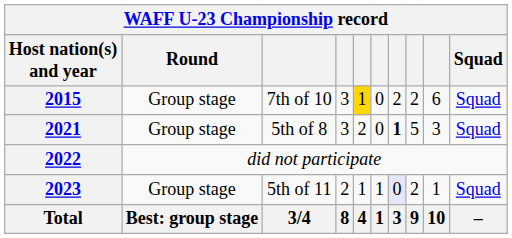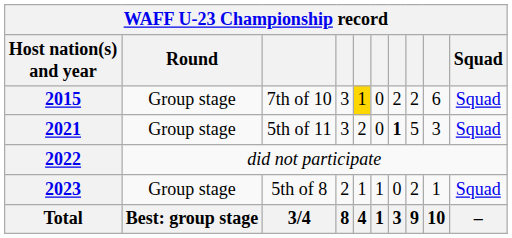 <table class="wikitable" style="font-size:90%; text-align:center;">
 <tr>
 <th colspan=10><a href='#'>WAFF U-23 Championship</a> record</th>
 </tr>
 <tr>
 <th scope="col">Host nation(s)<br>and year</th>
 <th scope="col">Round</th>
 <th scope="col"></th>
 <th scope="col"></th>
 <th scope="col"></th>
 <th scope="col"></th>
 <th scope="col"></th>
 <th scope="col"></th>
 <th scope="col"></th>
 <th scope="col">Squad</th>
 </tr>
 <tr>
 <th scope="row"> <a href='#'>2015</a></th>
 <td>Group stage</td>
 <td>7th of 10</td>
 <td>3</td>
 <td style="background: gold;">1</td>
 <td>0</td>
 <td>2</td>
 <td>2</td>
 <td>6</td>
 <td><a href='#'>Squad</a></td>
 </tr>
 <tr>
 <th scope="row"> <a href='#'>2021</a></th>
 <td>Group stage</td>
-<td>5th of 8</td>
+<td>5th of 11</td>
 <td>3</td>
 <td>2</td>
 <td>0</td>
 <td><strong>1</strong></td>
 <td>5</td>
 <td>3</td>
 <td><a href='#'>Squad</a></td>
 </tr>
 <tr>
 <th scope="row"> <a href='#'>2022</a></th>
 <td colspan="9"><em>did not participate</em></td>
 </tr>
 <tr>
 <th scope="row"> <a href='#'>2023</a></th>
 <td>Group stage</td>
-<td>5th of 11</td>
+<td>5th of 8</td>
 <td>2</td>
 <td>1</td>
 <td>1</td>
-<td style="background: lavender;">0</td>
+<td>0</td>
 <td>2</td>
 <td>1</td>
 <td><a href='#'>Squad</a></td>
 </tr>
 <tr>
 <th>Total</th>
 <th>Best: group stage</th>
 <th>3/4</th>
 <th>8</th>
 <th>4</th>
 <th>1</th>
 <th>3</th>
 <th>9</th>
 <th>10</th>
 <th>–</th>
 </tr>
 </table>
